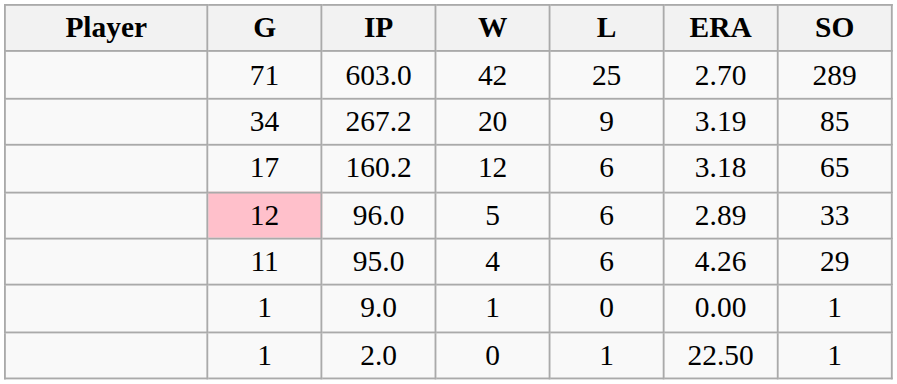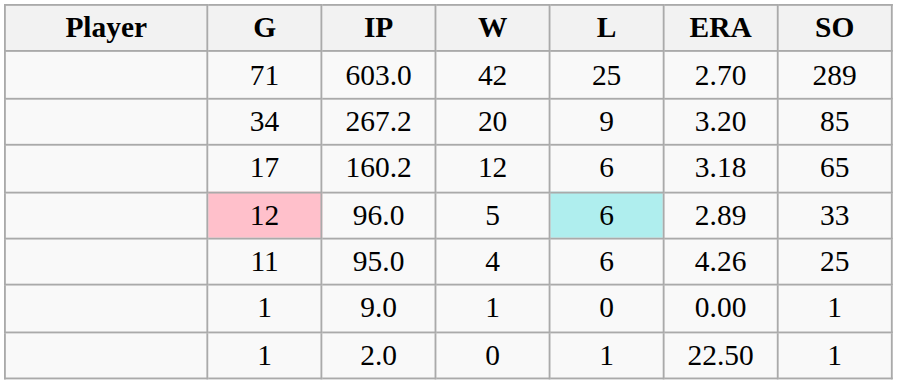 <table class="wikitable sortable">
 <tr>
 <th bgcolor="#DDDDFF" width="16%">Player</th>
 <th bgcolor="#DDDDFF" width="9%">G</th>
 <th bgcolor="#DDDDFF" width="9%">IP</th>
 <th bgcolor="#DDDDFF" width="9%">W</th>
 <th bgcolor="#DDDDFF" width="9%">L</th>
 <th bgcolor="#DDDDFF" width="9%">ERA</th>
 <th bgcolor="#DDDDFF" width="9%">SO</th>
 </tr>
 <tr align="center">
 <td></td>
 <td>71</td>
 <td>603.0</td>
 <td>42</td>
 <td>25</td>
 <td>2.70</td>
 <td>289</td>
 </tr>
 <tr align="center">
 <td></td>
 <td>34</td>
 <td>267.2</td>
 <td>20</td>
 <td>9</td>
-<td>3.19</td>
+<td>3.20</td>
 <td>85</td>
 </tr>
 <tr align="center">
 <td></td>
 <td>17</td>
 <td>160.2</td>
 <td>12</td>
 <td>6</td>
 <td>3.18</td>
 <td>65</td>
 </tr>
 <tr align="center">
 <td></td>
 <td style="background: pink;">12</td>
 <td>96.0</td>
 <td>5</td>
-<td>6</td>
+<td style="background: paleturquoise;">6</td>
 <td>2.89</td>
 <td>33</td>
 </tr>
 <tr align="center">
 <td></td>
 <td>11</td>
 <td>95.0</td>
 <td>4</td>
 <td>6</td>
 <td>4.26</td>
-<td>29</td>
+<td>25</td>
 </tr>
 <tr align="center">
 <td></td>
 <td>1</td>
 <td>9.0</td>
 <td>1</td>
 <td>0</td>
 <td>0.00</td>
 <td>1</td>
 </tr>
 <tr align="center">
 <td></td>
 <td>1</td>
 <td>2.0</td>
 <td>0</td>
 <td>1</td>
 <td>22.50</td>
 <td>1</td>
 </tr>
 </table>
